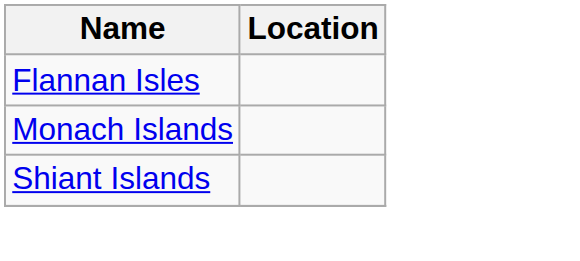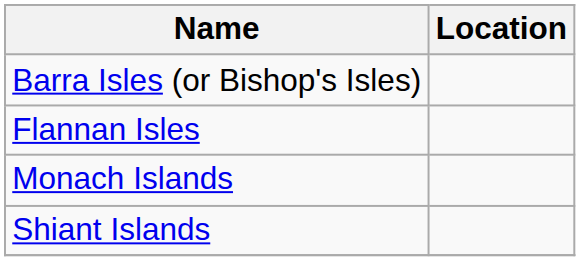 <table class="wikitable">
 <tr>
 <th align=left>Name</th>
 <th align=left>Location</th>
+</tr>
+<tr>
+<td><a href='#'>Barra Isles</a> (or Bishop's Isles)</td>
+<td></td>
 </tr>
 <tr>
 <td><a href='#'>Flannan Isles</a></td>
 <td></td>
 </tr>
 <tr>
 <td><a href='#'>Monach Islands</a></td>
 <td></td>
 </tr>
 <tr>
 <td><a href='#'>Shiant Islands</a></td>
 <td></td>
 </tr>
 <tr>
 </tr>
 </table>
